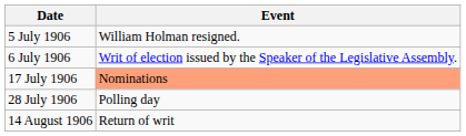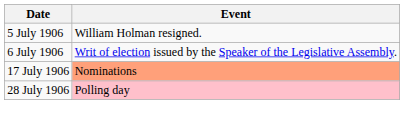 <table class="wikitable">
 <tr>
 <th>Date</th>
 <th>Event</th>
 </tr>
 <tr>
 <td>5 July 1906</td>
 <td>William Holman resigned.</td>
 </tr>
 <tr>
 <td>6 July 1906</td>
 <td><a href='#'>Writ of election</a> issued by the <a href='#'>Speaker of the Legislative Assembly</a>.</td>
 </tr>
 <tr>
 <td>17 July 1906</td>
 <td style="background: lightsalmon;">Nominations</td>
 </tr>
 <tr>
 <td>28 July 1906</td>
-<td>Polling day</td>
-</tr>
-<tr>
-<td>14 August 1906</td>
-<td>Return of writ</td>
+<td style="background: pink;">Polling day</td>
 </tr>
 </table>
